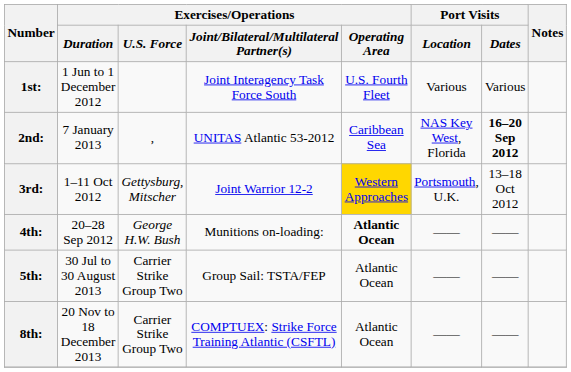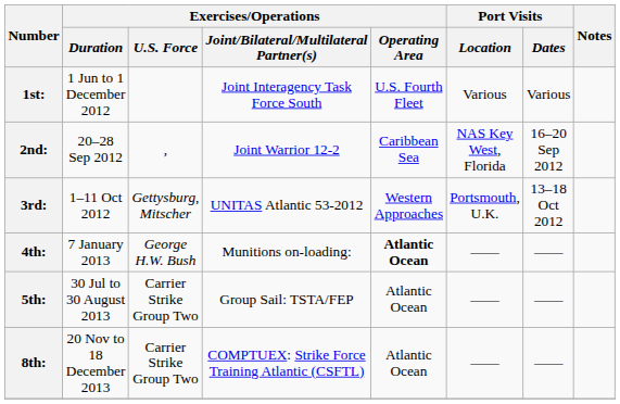 <table class="wikitable" style="text-align:center" width=99%>
 <tr>
 <th rowspan="2" width="5%">Number</th>
 <th colspan="4" align="center">Exercises/Operations</th>
 <th colspan="2" align="center">Port Visits</th>
 <th rowspan="2" width="5%">Notes</th>
 </tr>
 <tr>
 <th align="center"><em>Duration</em></th>
 <th align="center"><em>U.S. Force</em></th>
 <th align="center"><em>Joint/Bilateral/Multilateral Partner(s)</em></th>
 <th align="center"><em>Operating Area</em></th>
 <th align="center"><em>Location</em></th>
 <th align="center"><em>Dates</em></th>
 </tr>
 <tr>
 <th>1st:</th>
 <td>1 Jun to 1 December 2012</td>
 <td></td>
 <td><a href='#'>Joint Interagency Task Force South</a></td>
 <td><a href='#'>U.S. Fourth Fleet</a></td>
 <td>Various</td>
 <td>Various</td>
 <td></td>
 </tr>
 <tr>
 <th>2nd:</th>
-<td>7 January 2013</td>
+<td>20–28 Sep 2012</td>
 <td>, </td>
-<td><a href='#'>UNITAS</a> Atlantic 53-2012</td>
+<td><a href='#'>Joint Warrior 12-2</a></td>
 <td><a href='#'>Caribbean Sea</a></td>
 <td><a href='#'>NAS Key West</a>, Florida</td>
-<td><strong>16–20 Sep 2012</strong></td>
+<td>16–20 Sep 2012</td>
 <td></td>
 </tr>
 <tr>
 <th>3rd:</th>
 <td>1–11 Oct 2012</td>
 <td><em>Gettysburg</em>, <em>Mitscher</em></td>
-<td><a href='#'>Joint Warrior 12-2</a></td>
-<td style="background: gold;"><a href='#'>Western Approaches</a></td>
+<td><a href='#'>UNITAS</a> Atlantic 53-2012</td>
+<td><a href='#'>Western Approaches</a></td>
 <td><a href='#'>Portsmouth</a>, U.K.</td>
 <td>13–18 Oct 2012</td>
 <td></td>
 </tr>
 <tr>
 <th>4th:</th>
-<td>20–28 Sep 2012</td>
+<td>7 January 2013</td>
 <td><em>George H.W. Bush</em></td>
 <td>Munitions on-loading:  </td>
 <td><strong>Atlantic Ocean</strong></td>
 <td>——</td>
 <td>——</td>
 <td></td>
 </tr>
 <tr>
 <th>5th:</th>
 <td>30 Jul to 30 August 2013</td>
 <td>Carrier Strike Group Two</td>
 <td>Group Sail: TSTA/FEP</td>
 <td>Atlantic Ocean</td>
 <td>——</td>
 <td>——</td>
 <td></td>
 </tr>
 <tr>
 <th>8th:</th>
 <td>20 Nov to 18 December 2013</td>
 <td>Carrier Strike Group Two</td>
 <td><a href='#'>COMPTUEX</a>: <a href='#'>Strike Force Training Atlantic (CSFTL)</a></td>
 <td>Atlantic Ocean</td>
 <td>——</td>
 <td>——</td>
 <td></td>
 </tr>
 <tr>
 </tr>
 </table>
